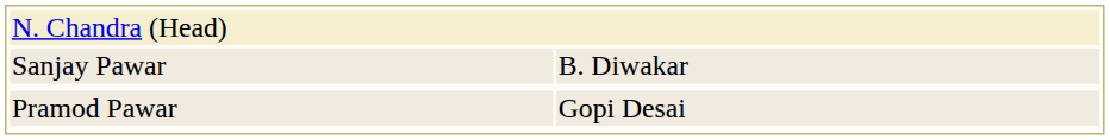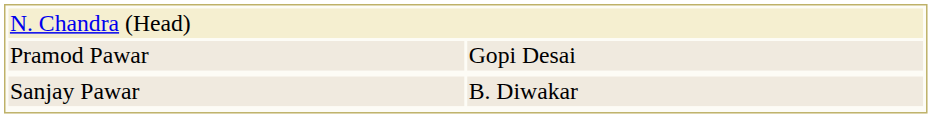 <table style="width:100%;border: 1px solid #BEB168;background-color:#FDFCF6;">
 <tr>
 <td colspan="2" style="background-color:#F5EFD0;"> <a href='#'>N. Chandra</a> (Head)</td>
+</tr>
+<tr style="background-color:#F0EADF;">
+<td style="width:50%"> Pramod Pawar</td>
+<td style="width:50%"> Gopi Desai</td>
+</tr>
+<tr style="vertical-align:top;">
 </tr>
 <tr style="background-color:#F0EADF;">
 <td style="width:50%"> Sanjay Pawar</td>
 <td style="width:50%"> B. Diwakar</td>
 </tr>
 <tr style="vertical-align:top;">
 </tr>
-<tr style="background-color:#F0EADF;">
-<td style="width:50%"> Pramod Pawar</td>
-<td style="width:50%"> Gopi Desai</td>
-</tr>
-<tr style="vertical-align:top;">
-</tr>
 </table>
